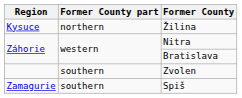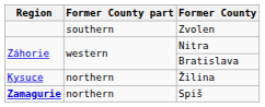 <table class="wikitable">
 <tr>
 <th>Region</th>
 <th>Former County part</th>
 <th>Former County</th>
 </tr>
 <tr>
-<td><a href='#'>Kysuce</a></td>
-<td>northern</td>
-<td>Žilina</td>
+<td></td>
+<td>southern</td>
+<td>Zvolen</td>
 </tr>
 <tr>
 <td rowspan=2><a href='#'>Záhorie</a></td>
 <td rowspan=2>western</td>
 <td>Nitra</td>
 </tr>
 <tr>
 <td>Bratislava</td>
 </tr>
 <tr>
-<td></td>
-<td>southern</td>
-<td>Zvolen</td>
+<td><a href='#'>Kysuce</a></td>
+<td>northern</td>
+<td>Žilina</td>
 </tr>
 <tr>
-<td><a href='#'>Zamagurie</a></td>
-<td>southern</td>
+<td><strong><a href='#'>Zamagurie</a></strong></td>
+<td>northern</td>
 <td>Spiš</td>
 </tr>
 </table>
